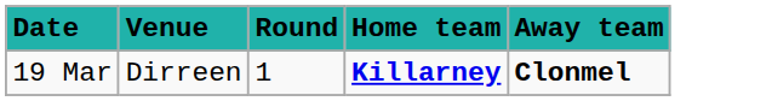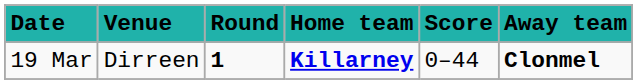 <table class="wikitable" style=" float:left; margin:0.5em auto; font-size:95%">
 <tr bgcolor="#20B2AA">
 <td><strong>Date</strong></td>
 <td><strong>Venue</strong></td>
 <td><strong>Round</strong></td>
 <td><strong>Home team</strong></td>
+<td><strong>Score</strong></td>
 <td><strong>Away team</strong></td>
 </tr>
 <tr>
 <td>19 Mar</td>
 <td>Dirreen</td>
-<td>1</td>
+<td><strong>1</strong></td>
 <td><strong><a href='#'>Killarney</a></strong></td>
+<td>0–44</td>
 <td><strong>Clonmel</strong></td>
 </tr>
 </table>
